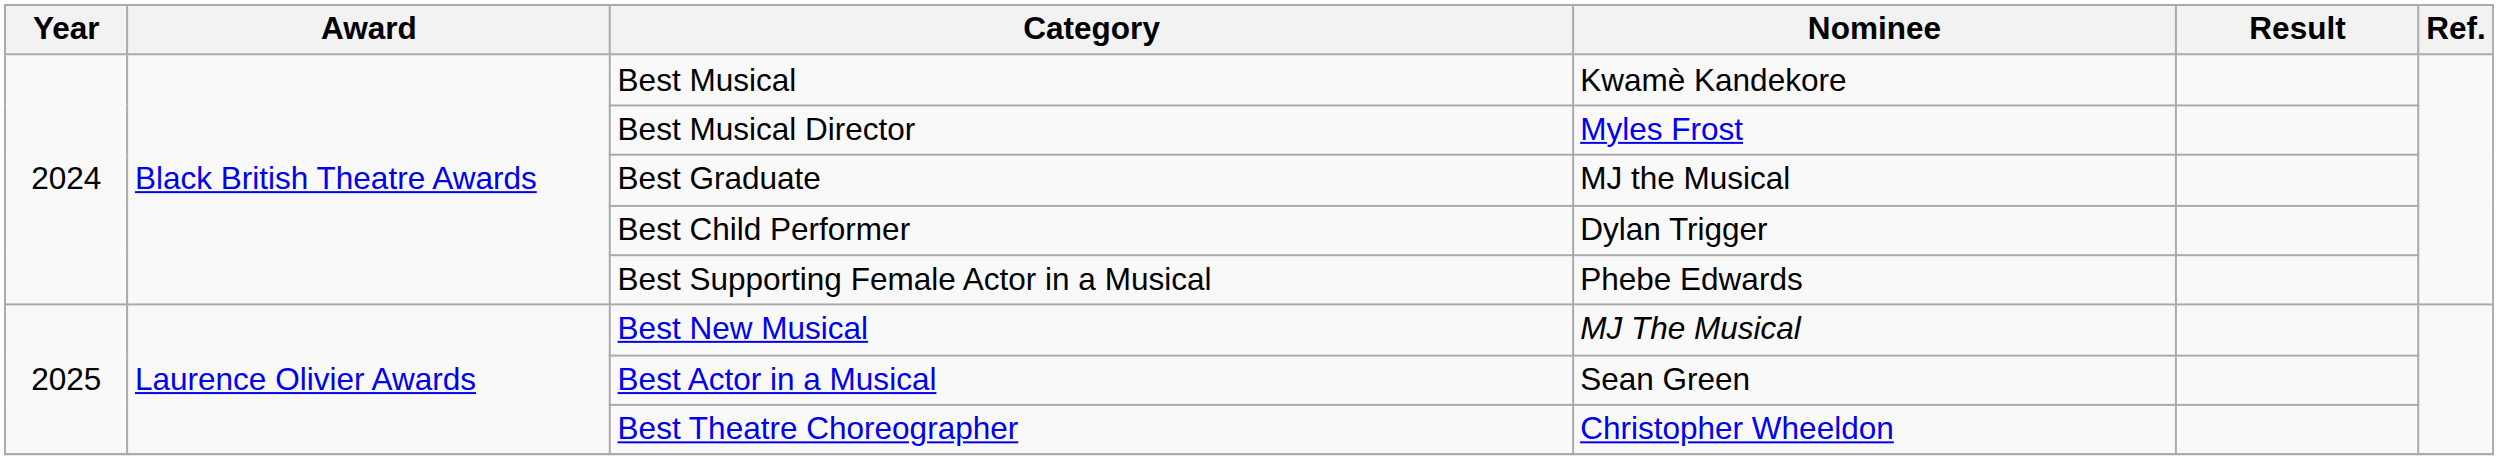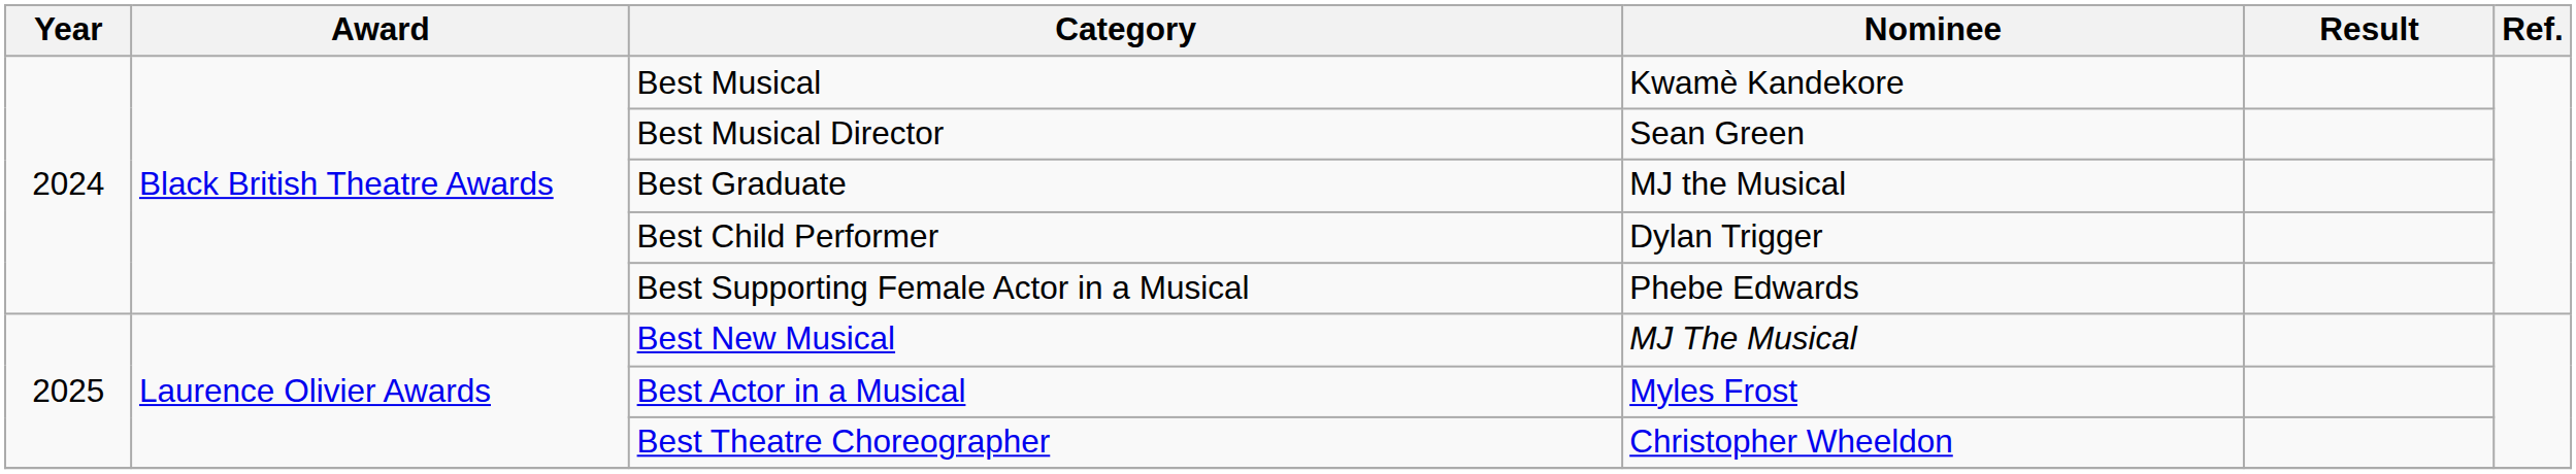 <table class="wikitable" style="width:100%;">
 <tr>
 <th style="width:5%;">Year</th>
 <th style="width:20%;">Award</th>
 <th style="width:40%;">Category</th>
 <th style="width:25%;">Nominee</th>
 <th style="width:10%;">Result</th>
 <th>Ref.</th>
 </tr>
 <tr>
 <td rowspan="5" style="text-align:center;">2024</td>
 <td rowspan="5"><a href='#'>Black British Theatre Awards</a></td>
 <td>Best Musical</td>
 <td>Kwamè Kandekore</td>
 <td></td>
 <td rowspan=5></td>
 </tr>
 <tr>
 <td>Best Musical Director</td>
-<td><a href='#'>Myles Frost</a></td>
+<td>Sean Green</td>
 <td></td>
 </tr>
 <tr>
 <td>Best Graduate</td>
 <td>MJ the Musical</td>
 <td></td>
 </tr>
 <tr>
 <td>Best Child Performer</td>
 <td>Dylan Trigger</td>
 <td></td>
 </tr>
 <tr>
 <td>Best Supporting Female Actor in a Musical</td>
 <td>Phebe Edwards</td>
 <td></td>
 </tr>
 <tr>
 <td rowspan="3" style="text-align:center;">2025</td>
 <td rowspan=3><a href='#'>Laurence Olivier Awards</a></td>
 <td><a href='#'>Best New Musical</a></td>
 <td><em>MJ The Musical</em></td>
 <td></td>
 <td rowspan=3></td>
 </tr>
 <tr>
 <td><a href='#'>Best Actor in a Musical</a></td>
-<td>Sean Green</td>
+<td><a href='#'>Myles Frost</a></td>
 <td></td>
 </tr>
 <tr>
 <td><a href='#'>Best Theatre Choreographer</a></td>
 <td><a href='#'>Christopher Wheeldon</a></td>
 <td></td>
 </tr>
 <tr>
 </tr>
 </table>
